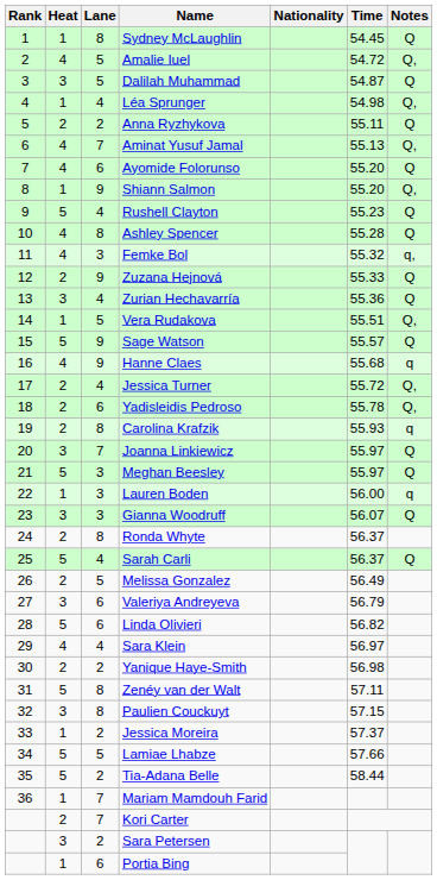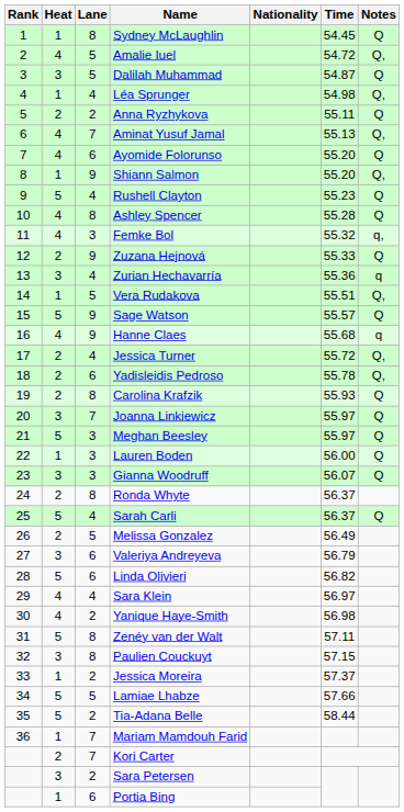 <table class="wikitable sortable" style="text-align:center">
 <tr>
 <th>Rank</th>
 <th>Heat</th>
 <th>Lane</th>
 <th>Name</th>
 <th>Nationality</th>
 <th>Time</th>
 <th>Notes</th>
 </tr>
 <tr bgcolor=ccffcc>
 <td>1</td>
 <td>1</td>
 <td>8</td>
 <td align=left><a href='#'>Sydney McLaughlin</a></td>
 <td align=left></td>
 <td>54.45</td>
 <td>Q</td>
 </tr>
 <tr bgcolor=ccffcc>
 <td>2</td>
 <td>4</td>
 <td>5</td>
 <td align=left><a href='#'>Amalie Iuel</a></td>
 <td align=left></td>
 <td>54.72</td>
 <td>Q, <strong></strong></td>
 </tr>
 <tr bgcolor=ccffcc>
 <td>3</td>
 <td>3</td>
 <td>5</td>
 <td align=left><a href='#'>Dalilah Muhammad</a></td>
 <td align=left></td>
 <td>54.87</td>
 <td>Q</td>
 </tr>
 <tr bgcolor=ccffcc>
 <td>4</td>
 <td>1</td>
 <td>4</td>
 <td align=left><a href='#'>Léa Sprunger</a></td>
 <td align=left></td>
 <td>54.98</td>
 <td>Q, </td>
 </tr>
 <tr bgcolor=ccffcc>
 <td>5</td>
 <td>2</td>
 <td>2</td>
 <td align=left><a href='#'>Anna Ryzhykova</a></td>
 <td align=left></td>
 <td>55.11</td>
 <td>Q</td>
 </tr>
 <tr bgcolor=ccffcc>
 <td>6</td>
 <td>4</td>
 <td>7</td>
 <td align=left><a href='#'>Aminat Yusuf Jamal</a></td>
 <td align=left></td>
 <td>55.13</td>
 <td>Q, </td>
 </tr>
 <tr bgcolor=ccffcc>
 <td>7</td>
 <td>4</td>
 <td>6</td>
 <td align=left><a href='#'>Ayomide Folorunso</a></td>
 <td align=left></td>
 <td>55.20</td>
 <td>Q</td>
 </tr>
 <tr bgcolor=ccffcc>
 <td>8</td>
 <td>1</td>
 <td>9</td>
 <td align=left><a href='#'>Shiann Salmon</a></td>
 <td align=left></td>
 <td>55.20</td>
 <td>Q, </td>
 </tr>
 <tr bgcolor=ccffcc>
 <td>9</td>
 <td>5</td>
 <td>4</td>
 <td align=left><a href='#'>Rushell Clayton</a></td>
 <td align=left></td>
 <td>55.23</td>
 <td>Q</td>
 </tr>
 <tr bgcolor=ccffcc>
 <td>10</td>
 <td>4</td>
 <td>8</td>
 <td align=left><a href='#'>Ashley Spencer</a></td>
 <td align=left></td>
 <td>55.28</td>
 <td>Q</td>
 </tr>
 <tr bgcolor=ddffdd>
 <td>11</td>
 <td>4</td>
 <td>3</td>
 <td align=left><a href='#'>Femke Bol</a></td>
 <td align=left></td>
 <td>55.32</td>
 <td>q, </td>
 </tr>
 <tr bgcolor=ccffcc>
 <td>12</td>
 <td>2</td>
 <td>9</td>
 <td align=left><a href='#'>Zuzana Hejnová</a></td>
 <td align=left></td>
 <td>55.33</td>
 <td>Q</td>
 </tr>
 <tr bgcolor=ccffcc>
 <td>13</td>
 <td>3</td>
 <td>4</td>
 <td align=left><a href='#'>Zurian Hechavarría</a></td>
 <td align=left></td>
 <td>55.36</td>
-<td>Q</td>
+<td>q</td>
 </tr>
 <tr bgcolor=ccffcc>
 <td>14</td>
 <td>1</td>
 <td>5</td>
 <td align=left><a href='#'>Vera Rudakova</a></td>
 <td align=left></td>
 <td>55.51</td>
 <td>Q, </td>
 </tr>
 <tr bgcolor=ccffcc>
 <td>15</td>
 <td>5</td>
 <td>9</td>
 <td align=left><a href='#'>Sage Watson</a></td>
 <td align=left></td>
 <td>55.57</td>
 <td>Q</td>
 </tr>
 <tr bgcolor=ddffdd>
 <td>16</td>
 <td>4</td>
 <td>9</td>
 <td align=left><a href='#'>Hanne Claes</a></td>
 <td align=left></td>
 <td>55.68</td>
 <td>q</td>
 </tr>
 <tr bgcolor=ccffcc>
 <td>17</td>
 <td>2</td>
 <td>4</td>
 <td align=left><a href='#'>Jessica Turner</a></td>
 <td align=left></td>
 <td>55.72</td>
 <td>Q, </td>
 </tr>
 <tr bgcolor=ccffcc>
 <td>18</td>
 <td>2</td>
 <td>6</td>
 <td align=left><a href='#'>Yadisleidis Pedroso</a></td>
 <td align=left></td>
 <td>55.78</td>
 <td>Q, </td>
 </tr>
 <tr bgcolor=ddffdd>
 <td>19</td>
 <td>2</td>
 <td>8</td>
 <td align=left><a href='#'>Carolina Krafzik</a></td>
 <td align=left></td>
 <td>55.93</td>
-<td>q</td>
+<td>Q</td>
 </tr>
 <tr bgcolor=ccffcc>
 <td>20</td>
 <td>3</td>
 <td>7</td>
 <td align=left><a href='#'>Joanna Linkiewicz</a></td>
 <td align=left></td>
 <td>55.97</td>
 <td>Q</td>
 </tr>
 <tr bgcolor=ccffcc>
 <td>21</td>
 <td>5</td>
 <td>3</td>
 <td align=left><a href='#'>Meghan Beesley</a></td>
 <td align=left></td>
 <td>55.97</td>
 <td>Q</td>
 </tr>
 <tr bgcolor=ddffdd>
 <td>22</td>
 <td>1</td>
 <td>3</td>
 <td align=left><a href='#'>Lauren Boden</a></td>
 <td align=left></td>
 <td>56.00</td>
-<td>q</td>
+<td>Q</td>
 </tr>
 <tr bgcolor=ccffcc>
 <td>23</td>
 <td>3</td>
 <td>3</td>
 <td align=left><a href='#'>Gianna Woodruff</a></td>
 <td align=left></td>
 <td>56.07</td>
 <td>Q</td>
 </tr>
 <tr>
 <td>24</td>
 <td>2</td>
 <td>8</td>
 <td align=left><a href='#'>Ronda Whyte</a></td>
 <td align=left></td>
 <td>56.37</td>
 <td></td>
 </tr>
 <tr bgcolor=ccffcc>
 <td>25</td>
 <td>5</td>
 <td>4</td>
 <td align=left><a href='#'>Sarah Carli</a></td>
 <td align=left></td>
 <td>56.37</td>
 <td>Q</td>
 </tr>
 <tr>
 <td>26</td>
 <td>2</td>
 <td>5</td>
 <td align=left><a href='#'>Melissa Gonzalez</a></td>
 <td align=left></td>
 <td>56.49</td>
 <td></td>
 </tr>
 <tr>
 <td>27</td>
 <td>3</td>
 <td>6</td>
 <td align=left><a href='#'>Valeriya Andreyeva</a></td>
 <td align=left></td>
 <td>56.79</td>
 <td></td>
 </tr>
 <tr>
 <td>28</td>
 <td>5</td>
 <td>6</td>
 <td align=left><a href='#'>Linda Olivieri</a></td>
 <td align=left></td>
 <td>56.82</td>
 <td></td>
 </tr>
 <tr>
 <td>29</td>
 <td>4</td>
 <td>4</td>
 <td align=left><a href='#'>Sara Klein</a></td>
 <td align=left></td>
 <td>56.97</td>
 <td></td>
 </tr>
 <tr>
 <td>30</td>
-<td>2</td>
+<td>4</td>
 <td>2</td>
 <td align=left><a href='#'>Yanique Haye-Smith</a></td>
 <td align=left></td>
 <td>56.98</td>
 <td></td>
 </tr>
 <tr>
 <td>31</td>
 <td>5</td>
 <td>8</td>
 <td align=left><a href='#'>Zenéy van der Walt</a></td>
 <td align=left></td>
 <td>57.11</td>
 <td></td>
 </tr>
 <tr>
 <td>32</td>
 <td>3</td>
 <td>8</td>
 <td align=left><a href='#'>Paulien Couckuyt</a></td>
 <td align=left></td>
 <td>57.15</td>
 <td></td>
 </tr>
 <tr>
 <td>33</td>
 <td>1</td>
 <td>2</td>
 <td align=left><a href='#'>Jessica Moreira</a></td>
 <td align=left></td>
 <td>57.37</td>
 <td></td>
 </tr>
 <tr>
 <td>34</td>
 <td>5</td>
 <td>5</td>
 <td align=left><a href='#'>Lamiae Lhabze</a></td>
 <td align=left></td>
 <td>57.66</td>
 <td></td>
 </tr>
 <tr>
 <td>35</td>
 <td>5</td>
 <td>2</td>
 <td align=left><a href='#'>Tia-Adana Belle</a></td>
 <td align=left></td>
 <td>58.44</td>
 <td></td>
 </tr>
 <tr>
 <td>36</td>
 <td>1</td>
 <td>7</td>
 <td align=left><a href='#'>Mariam Mamdouh Farid</a></td>
 <td align=left></td>
 <td></td>
 <td></td>
 </tr>
 <tr>
 <td></td>
 <td>2</td>
 <td>7</td>
 <td align=left><a href='#'>Kori Carter</a></td>
 <td align=left></td>
 <td colspan=2></td>
 </tr>
 <tr>
 <td></td>
 <td>3</td>
 <td>2</td>
 <td align=left><a href='#'>Sara Petersen</a></td>
 <td align=left></td>
 <td rowspan=2></td>
 <td rowspan=2></td>
 </tr>
 <tr>
 <td></td>
 <td>1</td>
 <td>6</td>
 <td align=left><a href='#'>Portia Bing</a></td>
 <td align=left></td>
 </tr>
 </table>
